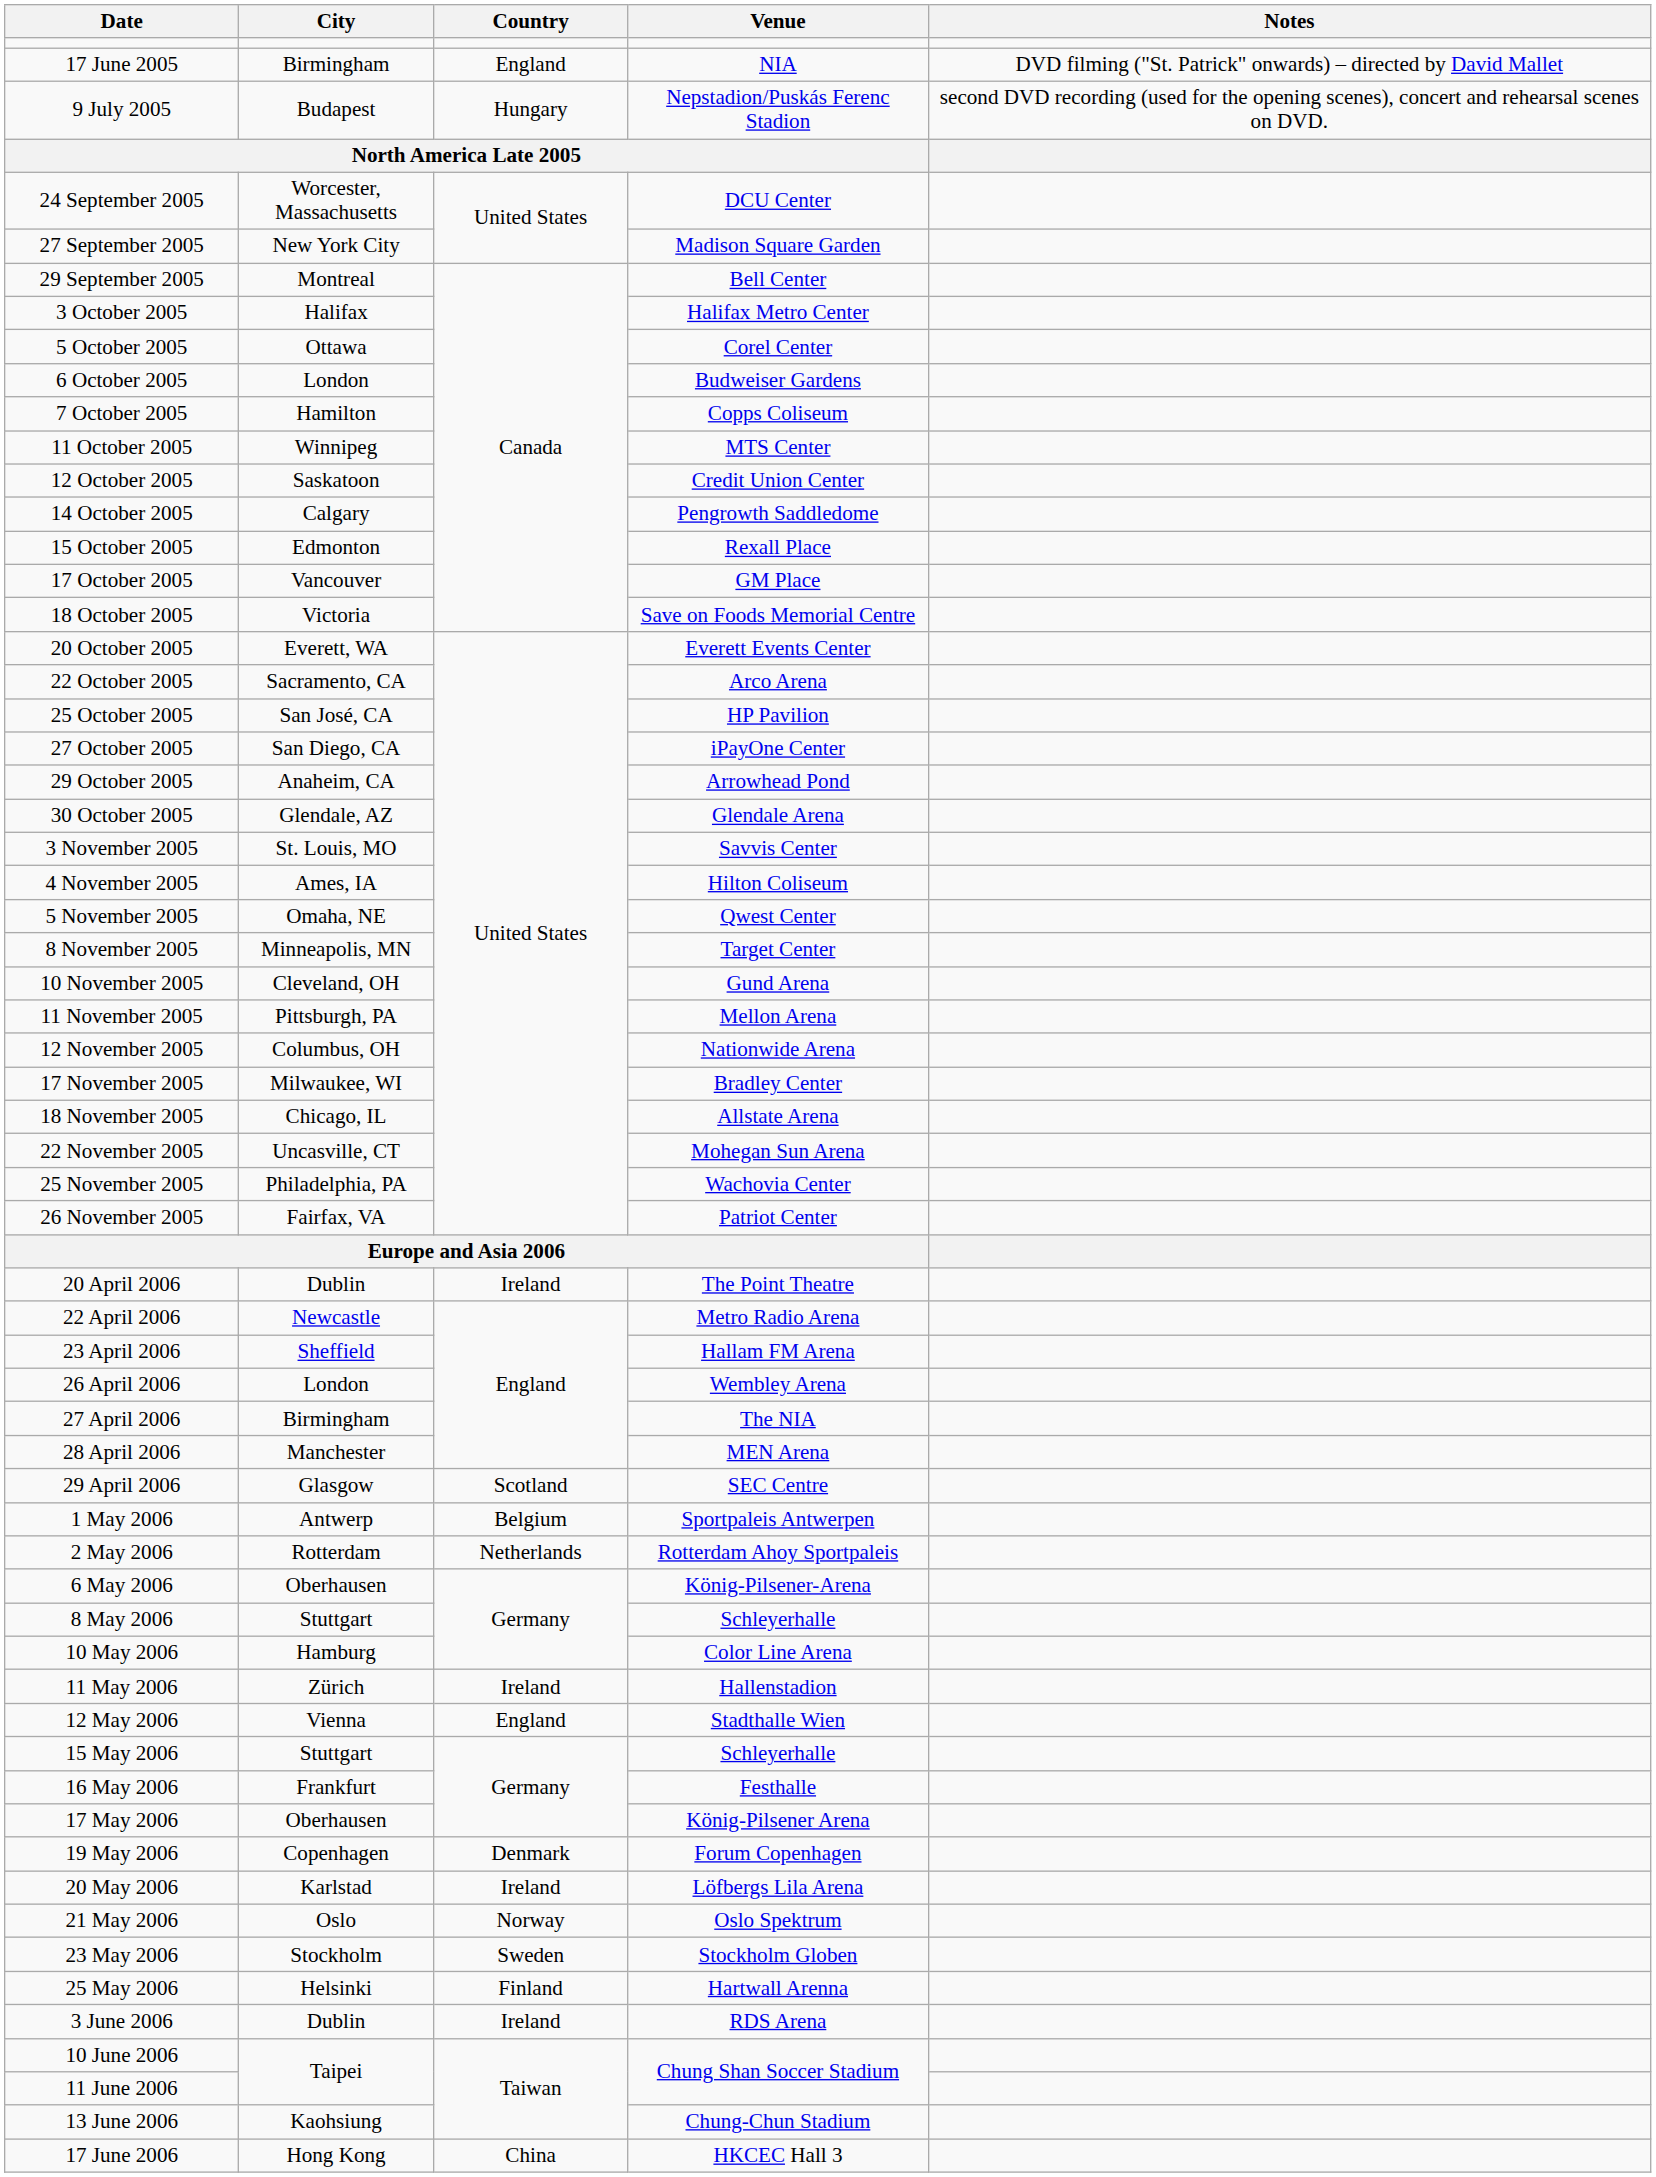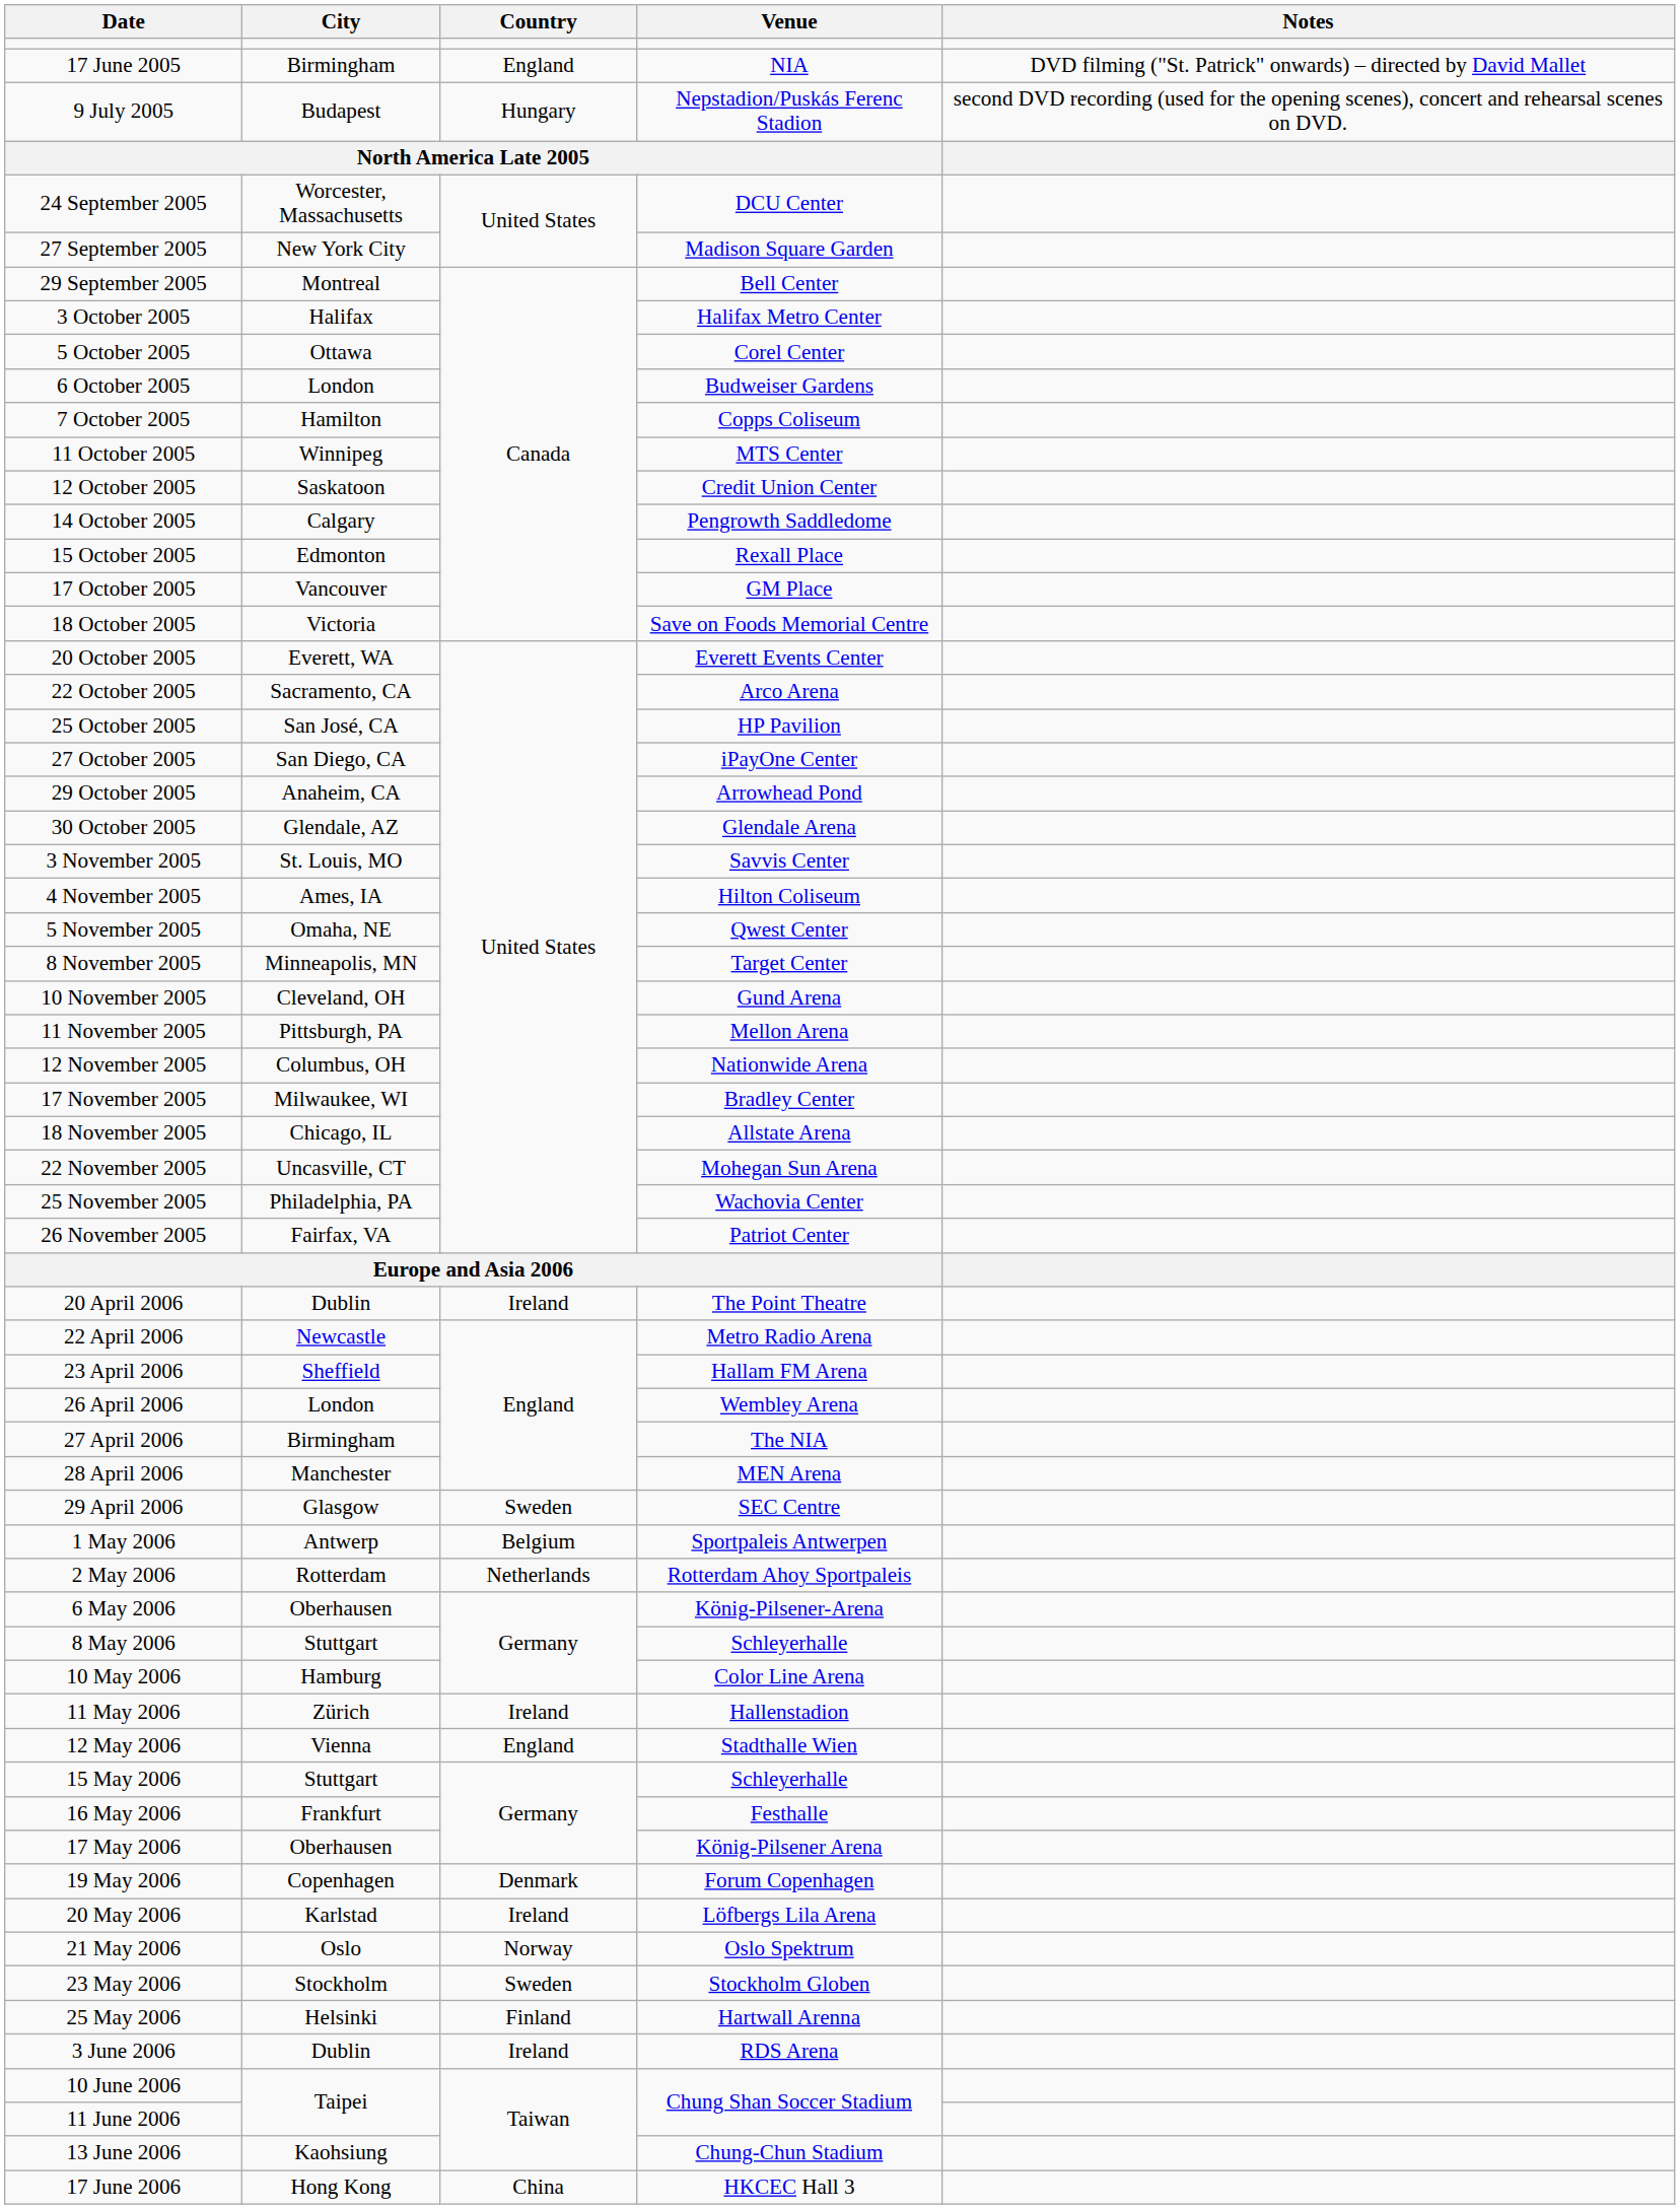 <table class="wikitable" style="text-align:center;">
 <tr>
 <th width="170" rowspan="2">Date</th>
 <th width="140" rowspan="2">City</th>
 <th width="140" rowspan="2">Country</th>
 <th width="220" rowspan="2">Venue</th>
 <th rowspan="2">Notes</th>
 </tr>
 <tr>
 </tr>
 <tr>
 <td></td>
 <td></td>
 <td></td>
 <td></td>
 <td></td>
 </tr>
 <tr>
 <td>17 June 2005</td>
 <td>Birmingham</td>
 <td>England</td>
 <td><a href='#'>NIA</a></td>
 <td>DVD filming ("St. Patrick" onwards) – directed by <a href='#'>David Mallet</a></td>
 </tr>
 <tr>
 <td>9 July 2005</td>
 <td>Budapest</td>
 <td>Hungary</td>
 <td><a href='#'>Nepstadion/Puskás Ferenc Stadion</a></td>
 <td>second DVD recording (used for the opening scenes), concert and rehearsal scenes on DVD.</td>
 </tr>
 <tr>
 <th colspan="4">North America Late 2005</th>
 <th></th>
 </tr>
 <tr>
 <td>24 September 2005</td>
 <td>Worcester, Massachusetts</td>
 <td rowspan="2">United States</td>
 <td><a href='#'>DCU Center</a></td>
 <td></td>
 </tr>
 <tr>
 <td>27 September 2005</td>
 <td>New York City</td>
 <td><a href='#'>Madison Square Garden</a></td>
 <td></td>
 </tr>
 <tr>
 <td>29 September 2005</td>
 <td>Montreal</td>
 <td rowspan="11">Canada</td>
 <td><a href='#'>Bell Center</a></td>
 <td></td>
 </tr>
 <tr>
 <td>3 October 2005</td>
 <td>Halifax</td>
 <td><a href='#'>Halifax Metro Center</a></td>
 <td></td>
 </tr>
 <tr>
 <td>5 October 2005</td>
 <td>Ottawa</td>
 <td><a href='#'>Corel Center</a></td>
 <td></td>
 </tr>
 <tr>
 <td>6 October 2005</td>
 <td>London</td>
 <td><a href='#'>Budweiser Gardens</a></td>
 <td></td>
 </tr>
 <tr>
 <td>7 October 2005</td>
 <td>Hamilton</td>
 <td><a href='#'>Copps Coliseum</a></td>
 <td></td>
 </tr>
 <tr>
 <td>11 October 2005</td>
 <td>Winnipeg</td>
 <td><a href='#'>MTS Center</a></td>
 <td></td>
 </tr>
 <tr>
 <td>12 October 2005</td>
 <td>Saskatoon</td>
 <td><a href='#'>Credit Union Center</a></td>
 <td></td>
 </tr>
 <tr>
 <td>14 October 2005</td>
 <td>Calgary</td>
 <td><a href='#'>Pengrowth Saddledome</a></td>
 <td></td>
 </tr>
 <tr>
 <td>15 October 2005</td>
 <td>Edmonton</td>
 <td><a href='#'>Rexall Place</a></td>
 <td></td>
 </tr>
 <tr>
 <td>17 October 2005</td>
 <td>Vancouver</td>
 <td><a href='#'>GM Place</a></td>
 <td></td>
 </tr>
 <tr>
 <td>18 October 2005</td>
 <td>Victoria</td>
 <td><a href='#'>Save on Foods Memorial Centre</a></td>
 <td></td>
 </tr>
 <tr>
 <td>20 October 2005</td>
 <td>Everett, WA</td>
 <td rowspan="18">United States</td>
 <td><a href='#'>Everett Events Center</a></td>
 <td></td>
 </tr>
 <tr>
 <td>22 October 2005</td>
 <td>Sacramento, CA</td>
 <td><a href='#'>Arco Arena</a></td>
 <td></td>
 </tr>
 <tr>
 <td>25 October 2005</td>
 <td>San José, CA</td>
 <td><a href='#'>HP Pavilion</a></td>
 <td></td>
 </tr>
 <tr>
 <td>27 October 2005</td>
 <td>San Diego, CA</td>
 <td><a href='#'>iPayOne Center</a></td>
 <td></td>
 </tr>
 <tr>
 <td>29 October 2005</td>
 <td>Anaheim, CA</td>
 <td><a href='#'>Arrowhead Pond</a></td>
 <td></td>
 </tr>
 <tr>
 <td>30 October 2005</td>
 <td>Glendale, AZ</td>
 <td><a href='#'>Glendale Arena</a></td>
 <td></td>
 </tr>
 <tr>
 <td>3 November 2005</td>
 <td>St. Louis, MO</td>
 <td><a href='#'>Savvis Center</a></td>
 <td></td>
 </tr>
 <tr>
 <td>4 November 2005</td>
 <td>Ames, IA</td>
 <td><a href='#'>Hilton Coliseum</a></td>
 <td></td>
 </tr>
 <tr>
 <td>5 November 2005</td>
 <td>Omaha, NE</td>
 <td><a href='#'>Qwest Center</a></td>
 <td></td>
 </tr>
 <tr>
 <td>8 November 2005</td>
 <td>Minneapolis, MN</td>
 <td><a href='#'>Target Center</a></td>
 <td></td>
 </tr>
 <tr>
 <td>10 November 2005</td>
 <td>Cleveland, OH</td>
 <td><a href='#'>Gund Arena</a></td>
 <td></td>
 </tr>
 <tr>
 <td>11 November 2005</td>
 <td>Pittsburgh, PA</td>
 <td><a href='#'>Mellon Arena</a></td>
 <td></td>
 </tr>
 <tr>
 <td>12 November 2005</td>
 <td>Columbus, OH</td>
 <td><a href='#'>Nationwide Arena</a></td>
 <td></td>
 </tr>
 <tr>
 <td>17 November 2005</td>
 <td>Milwaukee, WI</td>
 <td><a href='#'>Bradley Center</a></td>
 <td></td>
 </tr>
 <tr>
 <td>18 November 2005</td>
 <td>Chicago, IL</td>
 <td><a href='#'>Allstate Arena</a></td>
 <td></td>
 </tr>
 <tr>
 <td>22 November 2005</td>
 <td>Uncasville, CT</td>
 <td><a href='#'>Mohegan Sun Arena</a></td>
 <td></td>
 </tr>
 <tr>
 <td>25 November 2005</td>
 <td>Philadelphia, PA</td>
 <td><a href='#'>Wachovia Center</a></td>
 <td></td>
 </tr>
 <tr>
 <td>26 November 2005</td>
 <td>Fairfax, VA</td>
 <td><a href='#'>Patriot Center</a></td>
 <td></td>
 </tr>
 <tr>
 <th colspan="4">Europe and Asia 2006</th>
 <th></th>
 </tr>
 <tr>
 <td>20 April 2006</td>
 <td>Dublin</td>
 <td>Ireland</td>
 <td><a href='#'>The Point Theatre</a></td>
 <td></td>
 </tr>
 <tr>
 <td>22 April 2006</td>
 <td><a href='#'>Newcastle</a></td>
 <td rowspan="5">England</td>
 <td><a href='#'>Metro Radio Arena</a></td>
 <td></td>
 </tr>
 <tr>
 <td>23 April 2006</td>
 <td><a href='#'>Sheffield</a></td>
 <td><a href='#'>Hallam FM Arena</a></td>
 <td></td>
 </tr>
 <tr>
 <td>26 April 2006</td>
 <td>London</td>
 <td><a href='#'>Wembley Arena</a></td>
 <td></td>
 </tr>
 <tr>
 <td>27 April 2006</td>
 <td>Birmingham</td>
 <td><a href='#'>The NIA</a></td>
 <td></td>
 </tr>
 <tr>
 <td>28 April 2006</td>
 <td>Manchester</td>
 <td><a href='#'>MEN Arena</a></td>
 <td></td>
 </tr>
 <tr>
 <td>29 April 2006</td>
 <td>Glasgow</td>
-<td>Scotland</td>
+<td>Sweden</td>
 <td><a href='#'>SEC Centre</a></td>
 <td></td>
 </tr>
 <tr>
 <td>1 May 2006</td>
 <td>Antwerp</td>
 <td>Belgium</td>
 <td><a href='#'>Sportpaleis Antwerpen</a></td>
 <td></td>
 </tr>
 <tr>
 <td>2 May 2006</td>
 <td>Rotterdam</td>
 <td>Netherlands</td>
 <td><a href='#'>Rotterdam Ahoy Sportpaleis</a></td>
 <td></td>
 </tr>
 <tr>
 <td>6 May 2006</td>
 <td>Oberhausen</td>
 <td rowspan="3">Germany</td>
 <td><a href='#'>König-Pilsener-Arena</a></td>
 <td></td>
 </tr>
 <tr>
 <td>8 May 2006</td>
 <td>Stuttgart</td>
 <td><a href='#'>Schleyerhalle</a></td>
 <td></td>
 </tr>
 <tr>
 <td>10 May 2006</td>
 <td>Hamburg</td>
 <td><a href='#'>Color Line Arena</a></td>
 <td></td>
 </tr>
 <tr>
 <td>11 May 2006</td>
 <td>Zürich</td>
 <td>Ireland</td>
 <td><a href='#'>Hallenstadion</a></td>
 <td></td>
 </tr>
 <tr>
 <td>12 May 2006</td>
 <td>Vienna</td>
 <td>England</td>
 <td><a href='#'>Stadthalle Wien</a></td>
 <td></td>
 </tr>
 <tr>
 <td>15 May 2006</td>
 <td>Stuttgart</td>
 <td rowspan="3">Germany</td>
 <td><a href='#'>Schleyerhalle</a></td>
 <td></td>
 </tr>
 <tr>
 <td>16 May 2006</td>
 <td>Frankfurt</td>
 <td><a href='#'>Festhalle</a></td>
 <td></td>
 </tr>
 <tr>
 <td>17 May 2006</td>
 <td>Oberhausen</td>
 <td><a href='#'>König-Pilsener Arena</a></td>
 <td></td>
 </tr>
 <tr>
 <td>19 May 2006</td>
 <td>Copenhagen</td>
 <td>Denmark</td>
 <td><a href='#'>Forum Copenhagen</a></td>
 <td></td>
 </tr>
 <tr>
 <td>20 May 2006</td>
 <td>Karlstad</td>
 <td>Ireland</td>
 <td><a href='#'>Löfbergs Lila Arena</a></td>
 <td></td>
 </tr>
 <tr>
 <td>21 May 2006</td>
 <td>Oslo</td>
 <td>Norway</td>
 <td><a href='#'>Oslo Spektrum</a></td>
 <td></td>
 </tr>
 <tr>
 <td>23 May 2006</td>
 <td>Stockholm</td>
 <td>Sweden</td>
 <td><a href='#'>Stockholm Globen</a></td>
 <td></td>
 </tr>
 <tr>
 <td>25 May 2006</td>
 <td>Helsinki</td>
 <td>Finland</td>
 <td><a href='#'>Hartwall Arenna</a></td>
 <td></td>
 </tr>
 <tr>
 <td>3 June 2006</td>
 <td>Dublin</td>
 <td>Ireland</td>
 <td><a href='#'>RDS Arena</a></td>
 <td></td>
 </tr>
 <tr>
 <td>10 June 2006</td>
 <td rowspan="2">Taipei</td>
 <td rowspan="3">Taiwan</td>
 <td rowspan="2"><a href='#'>Chung Shan Soccer Stadium</a></td>
 <td></td>
 </tr>
 <tr>
 <td>11 June 2006</td>
 <td></td>
 </tr>
 <tr>
 <td>13 June 2006</td>
 <td>Kaohsiung</td>
 <td><a href='#'>Chung-Chun Stadium</a></td>
 <td></td>
 </tr>
 <tr>
 <td>17 June 2006</td>
 <td>Hong Kong</td>
 <td>China</td>
 <td><a href='#'>HKCEC</a> Hall 3</td>
 <td></td>
 </tr>
 </table>
